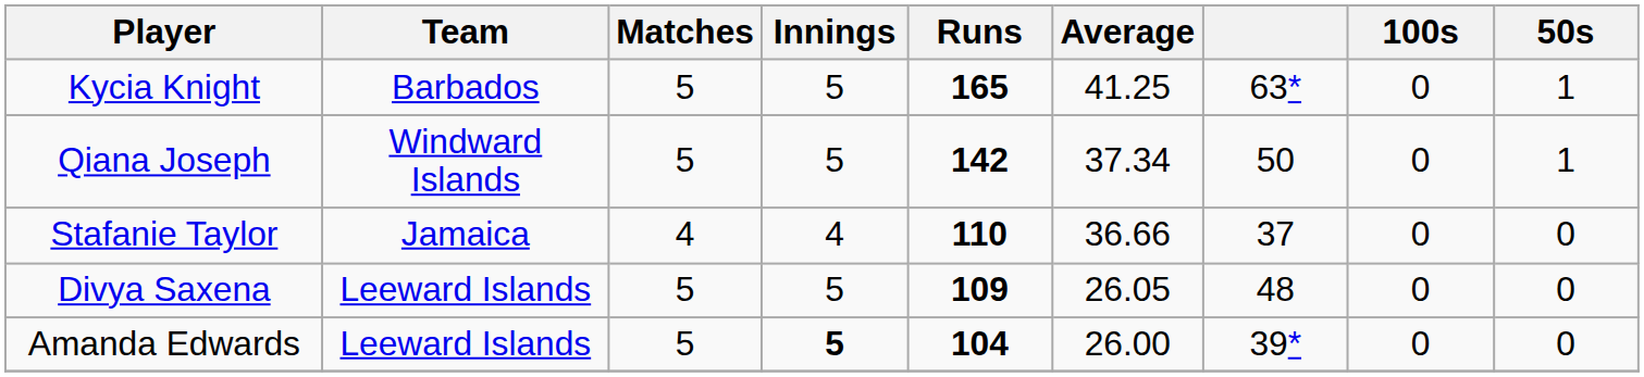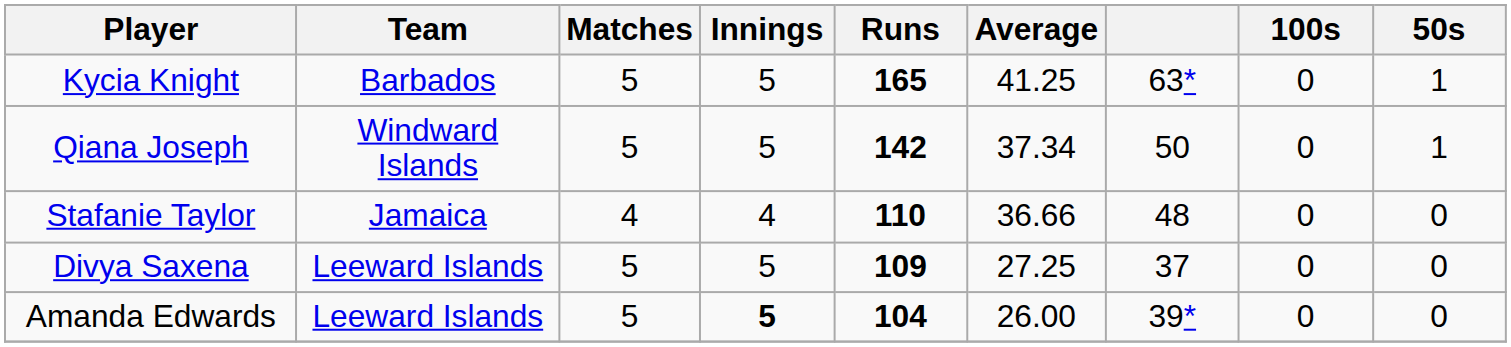 <table class="wikitable" style="text-align:center;">
 <tr>
 <th width=140>Player</th>
 <th width=125>Team</th>
 <th width=60>Matches</th>
 <th width=60>Innings</th>
 <th width=60>Runs</th>
 <th width=60>Average</th>
 <th width=60></th>
 <th width=60>100s</th>
 <th width=60>50s</th>
 </tr>
 <tr>
 <td><a href='#'>Kycia Knight</a></td>
 <td><a href='#'>Barbados</a></td>
 <td>5</td>
 <td>5</td>
 <td><strong>165</strong></td>
 <td>41.25</td>
 <td>63<a href='#'>*</a></td>
 <td>0</td>
 <td>1</td>
 </tr>
 <tr>
 <td><a href='#'>Qiana Joseph</a></td>
 <td><a href='#'>Windward Islands</a></td>
 <td>5</td>
 <td>5</td>
 <td><strong>142</strong></td>
 <td>37.34</td>
 <td>50</td>
 <td>0</td>
 <td>1</td>
 </tr>
 <tr>
 <td><a href='#'>Stafanie Taylor</a></td>
 <td><a href='#'>Jamaica</a></td>
 <td>4</td>
 <td>4</td>
 <td><strong>110</strong></td>
 <td>36.66</td>
-<td>37</td>
+<td>48</td>
 <td>0</td>
 <td>0</td>
 </tr>
 <tr>
 <td><a href='#'>Divya Saxena</a></td>
 <td><a href='#'>Leeward Islands</a></td>
 <td>5</td>
 <td>5</td>
 <td><strong>109</strong></td>
-<td>26.05</td>
-<td>48</td>
+<td>27.25</td>
+<td>37</td>
 <td>0</td>
 <td>0</td>
 </tr>
 <tr>
 <td>Amanda Edwards</td>
 <td><a href='#'>Leeward Islands</a></td>
 <td>5</td>
 <td><strong>5</strong></td>
 <td><strong>104</strong></td>
 <td>26.00</td>
 <td>39<a href='#'>*</a></td>
 <td>0</td>
 <td>0</td>
 </tr>
 <tr>
 </tr>
 </table>
